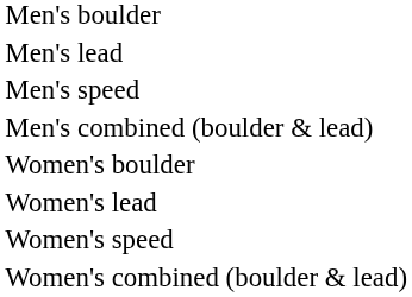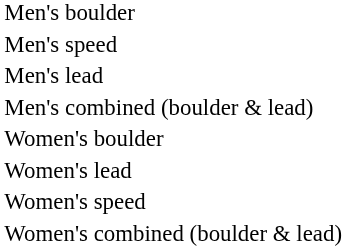 <table>
 <tr>
 <td align="left">Men's boulder</td>
 <td></td>
 <td></td>
 <td></td>
 </tr>
 <tr>
-<td align="left">Men's lead</td>
+<td align="left">Men's speed</td>
 <td></td>
 <td></td>
 <td></td>
 </tr>
 <tr>
-<td align="left">Men's speed</td>
+<td align="left">Men's lead</td>
 <td></td>
 <td></td>
 <td></td>
 </tr>
 <tr>
 <td align="left">Men's combined (boulder & lead)</td>
 <td></td>
 <td></td>
 <td></td>
 </tr>
 <tr>
 <td align="left">Women's boulder</td>
 <td></td>
 <td></td>
 <td></td>
 </tr>
 <tr>
 <td align="left">Women's lead</td>
 <td></td>
 <td></td>
 <td></td>
 </tr>
 <tr>
 <td align="left">Women's speed</td>
 <td></td>
 <td></td>
 <td></td>
 </tr>
 <tr>
 <td align="left">Women's combined (boulder & lead)</td>
 <td></td>
 <td></td>
 <td></td>
 </tr>
 </table>
